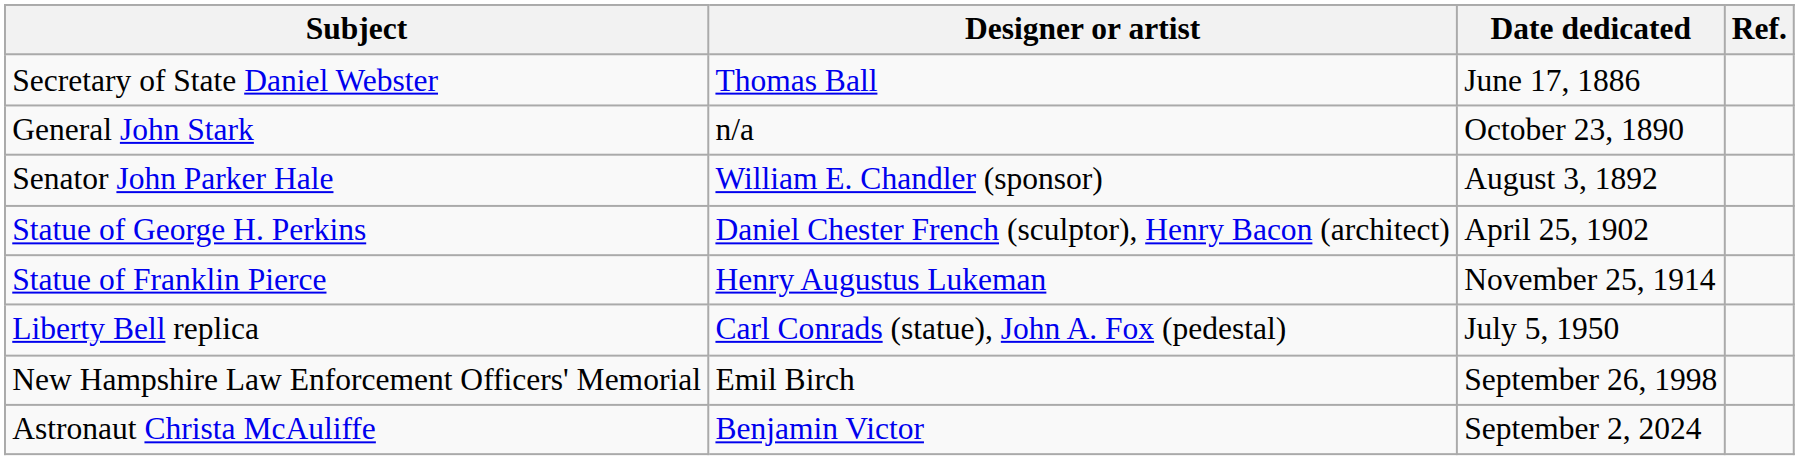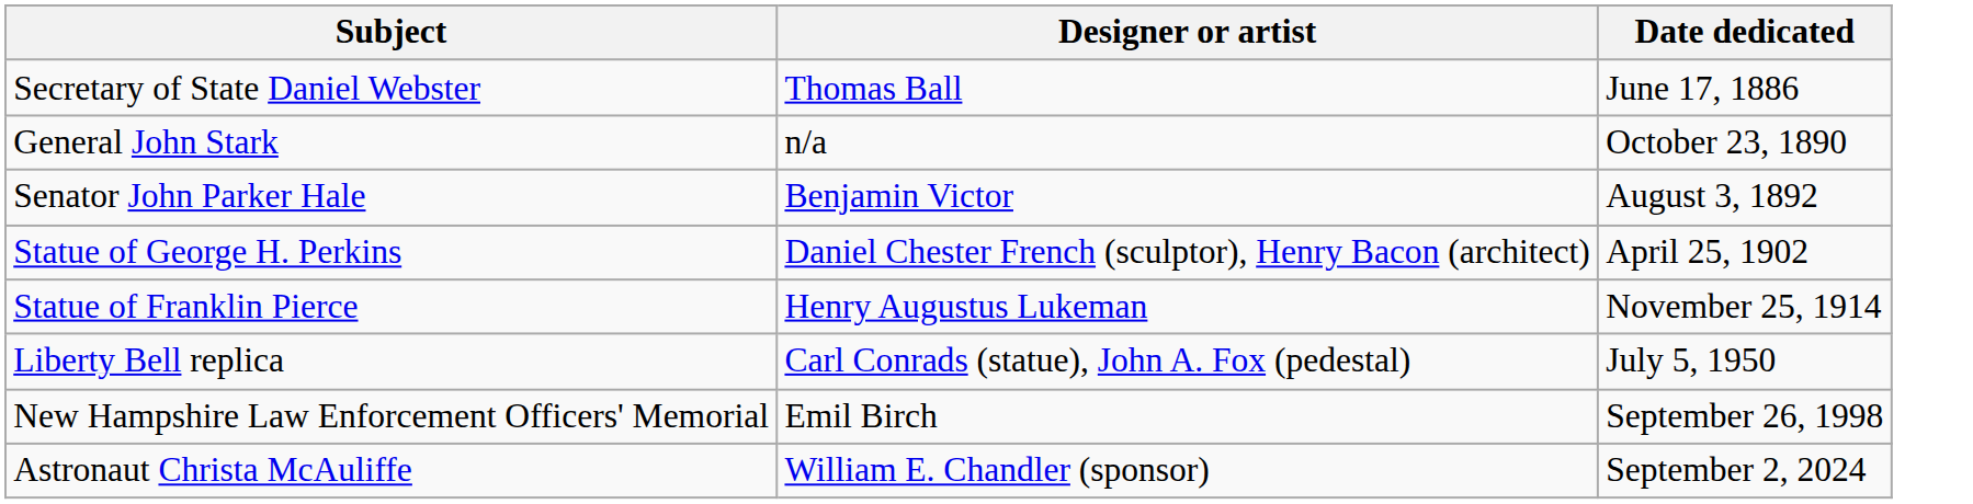 <table class="wikitable" style="text-align:left; font-size: 100%;">
 <tr>
 <th>Subject</th>
 <th>Designer or artist</th>
 <th>Date dedicated</th>
-<th>Ref.</th>
 </tr>
 <tr>
 <td>Secretary of State <a href='#'>Daniel Webster</a></td>
 <td><a href='#'>Thomas Ball</a></td>
 <td>June 17, 1886</td>
-<td></td>
 </tr>
 <tr>
 <td>General <a href='#'>John Stark</a></td>
 <td>n/a</td>
 <td>October 23, 1890</td>
-<td></td>
 </tr>
 <tr>
 <td>Senator <a href='#'>John Parker Hale</a></td>
-<td><a href='#'>William E. Chandler</a> (sponsor)</td>
+<td><a href='#'>Benjamin Victor</a></td>
 <td>August 3, 1892</td>
-<td></td>
 </tr>
 <tr>
 <td><a href='#'>Statue of George H. Perkins</a></td>
 <td><a href='#'>Daniel Chester French</a> (sculptor), <a href='#'>Henry Bacon</a> (architect)</td>
 <td>April 25, 1902</td>
-<td></td>
 </tr>
 <tr>
 <td><a href='#'>Statue of Franklin Pierce</a></td>
 <td><a href='#'>Henry Augustus Lukeman</a></td>
 <td>November 25, 1914</td>
-<td></td>
 </tr>
 <tr>
 <td><a href='#'>Liberty Bell</a> replica</td>
 <td><a href='#'>Carl Conrads</a> (statue), <a href='#'>John A. Fox</a> (pedestal)</td>
 <td>July 5, 1950</td>
-<td></td>
 </tr>
 <tr>
 <td>New Hampshire Law Enforcement Officers' Memorial</td>
 <td>Emil Birch</td>
 <td>September 26, 1998</td>
-<td></td>
 </tr>
 <tr>
 <td>Astronaut <a href='#'>Christa McAuliffe</a></td>
-<td><a href='#'>Benjamin Victor</a></td>
+<td><a href='#'>William E. Chandler</a> (sponsor)</td>
 <td>September 2, 2024</td>
-<td></td>
 </tr>
 </table>
